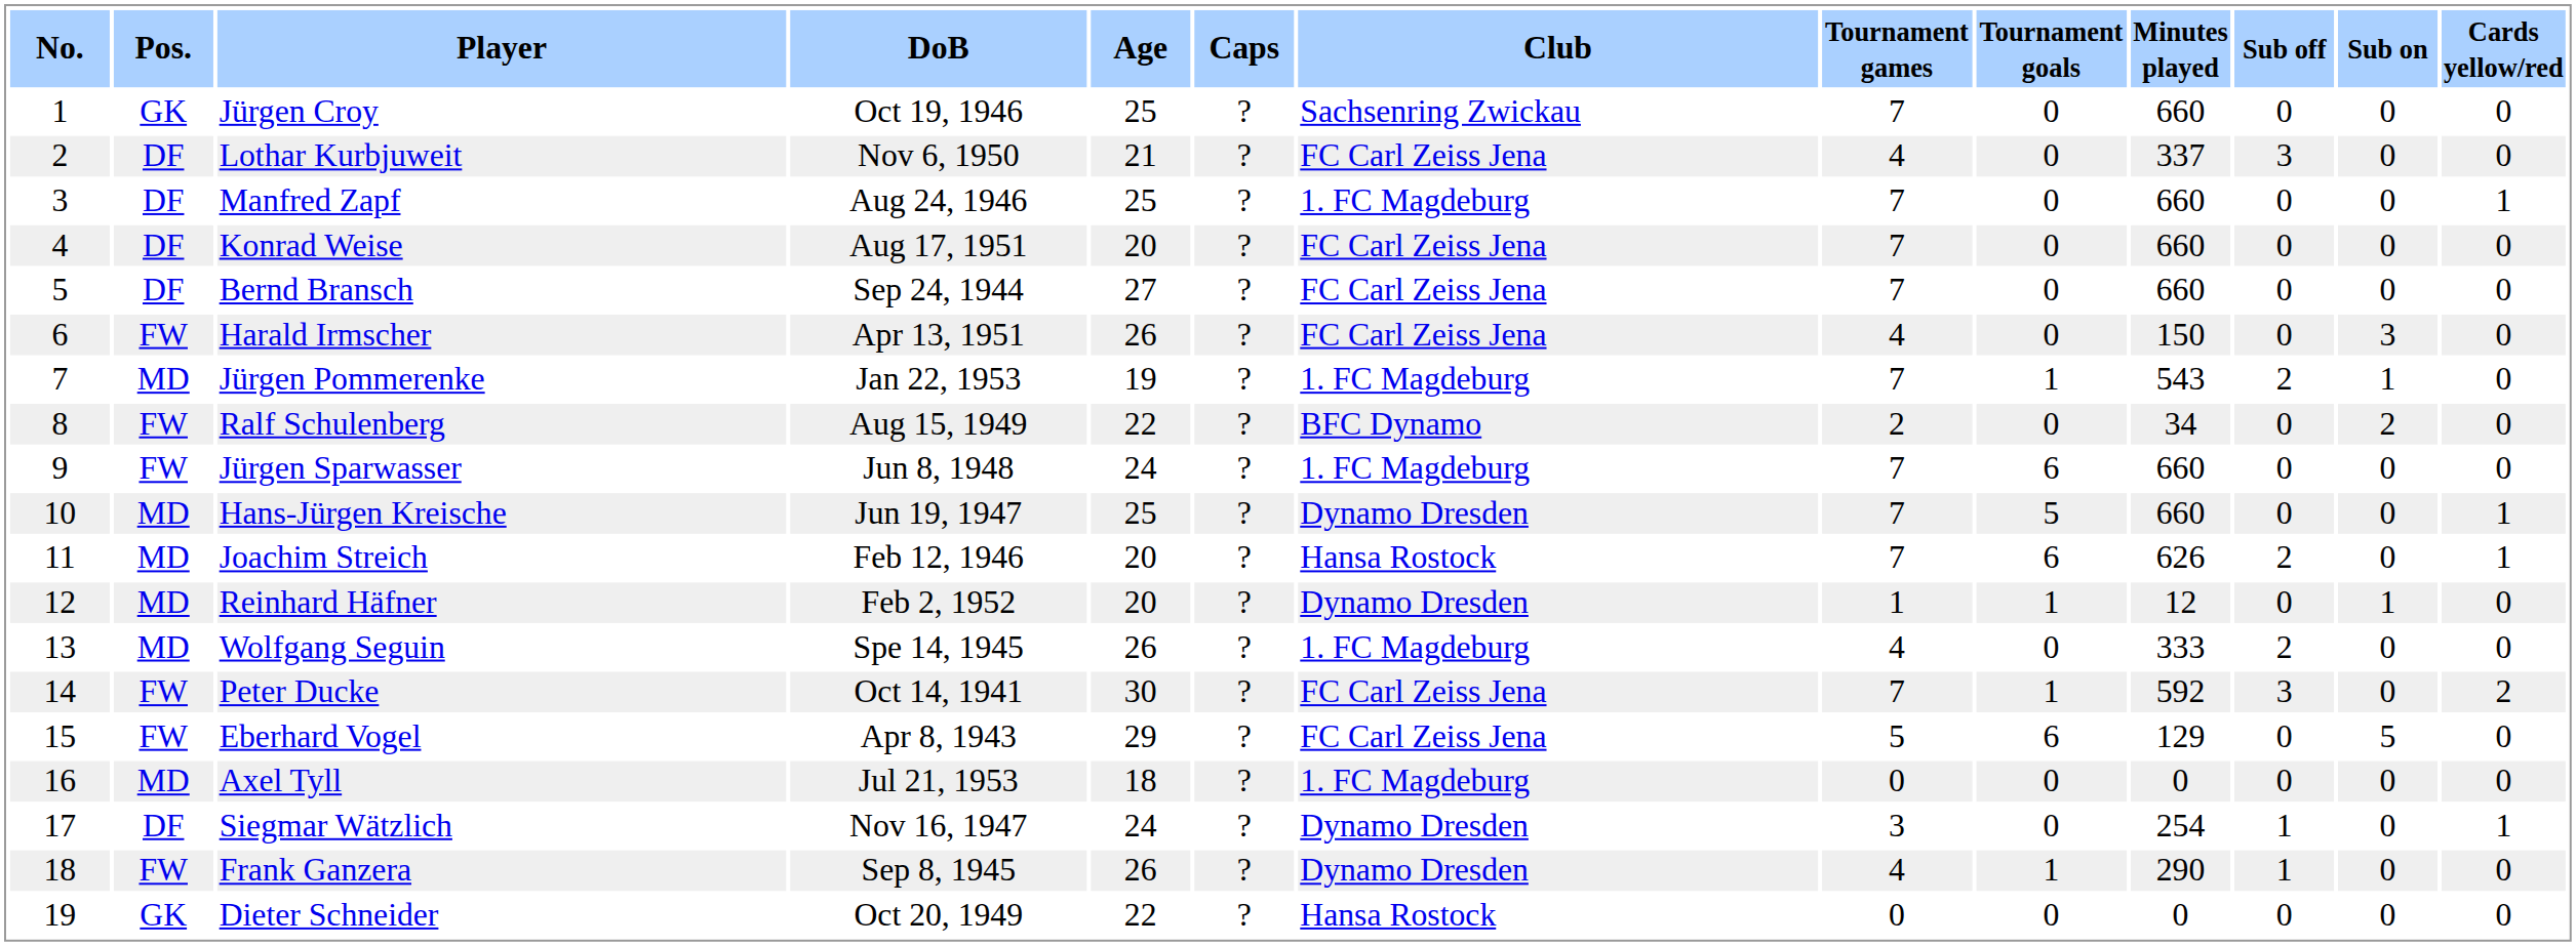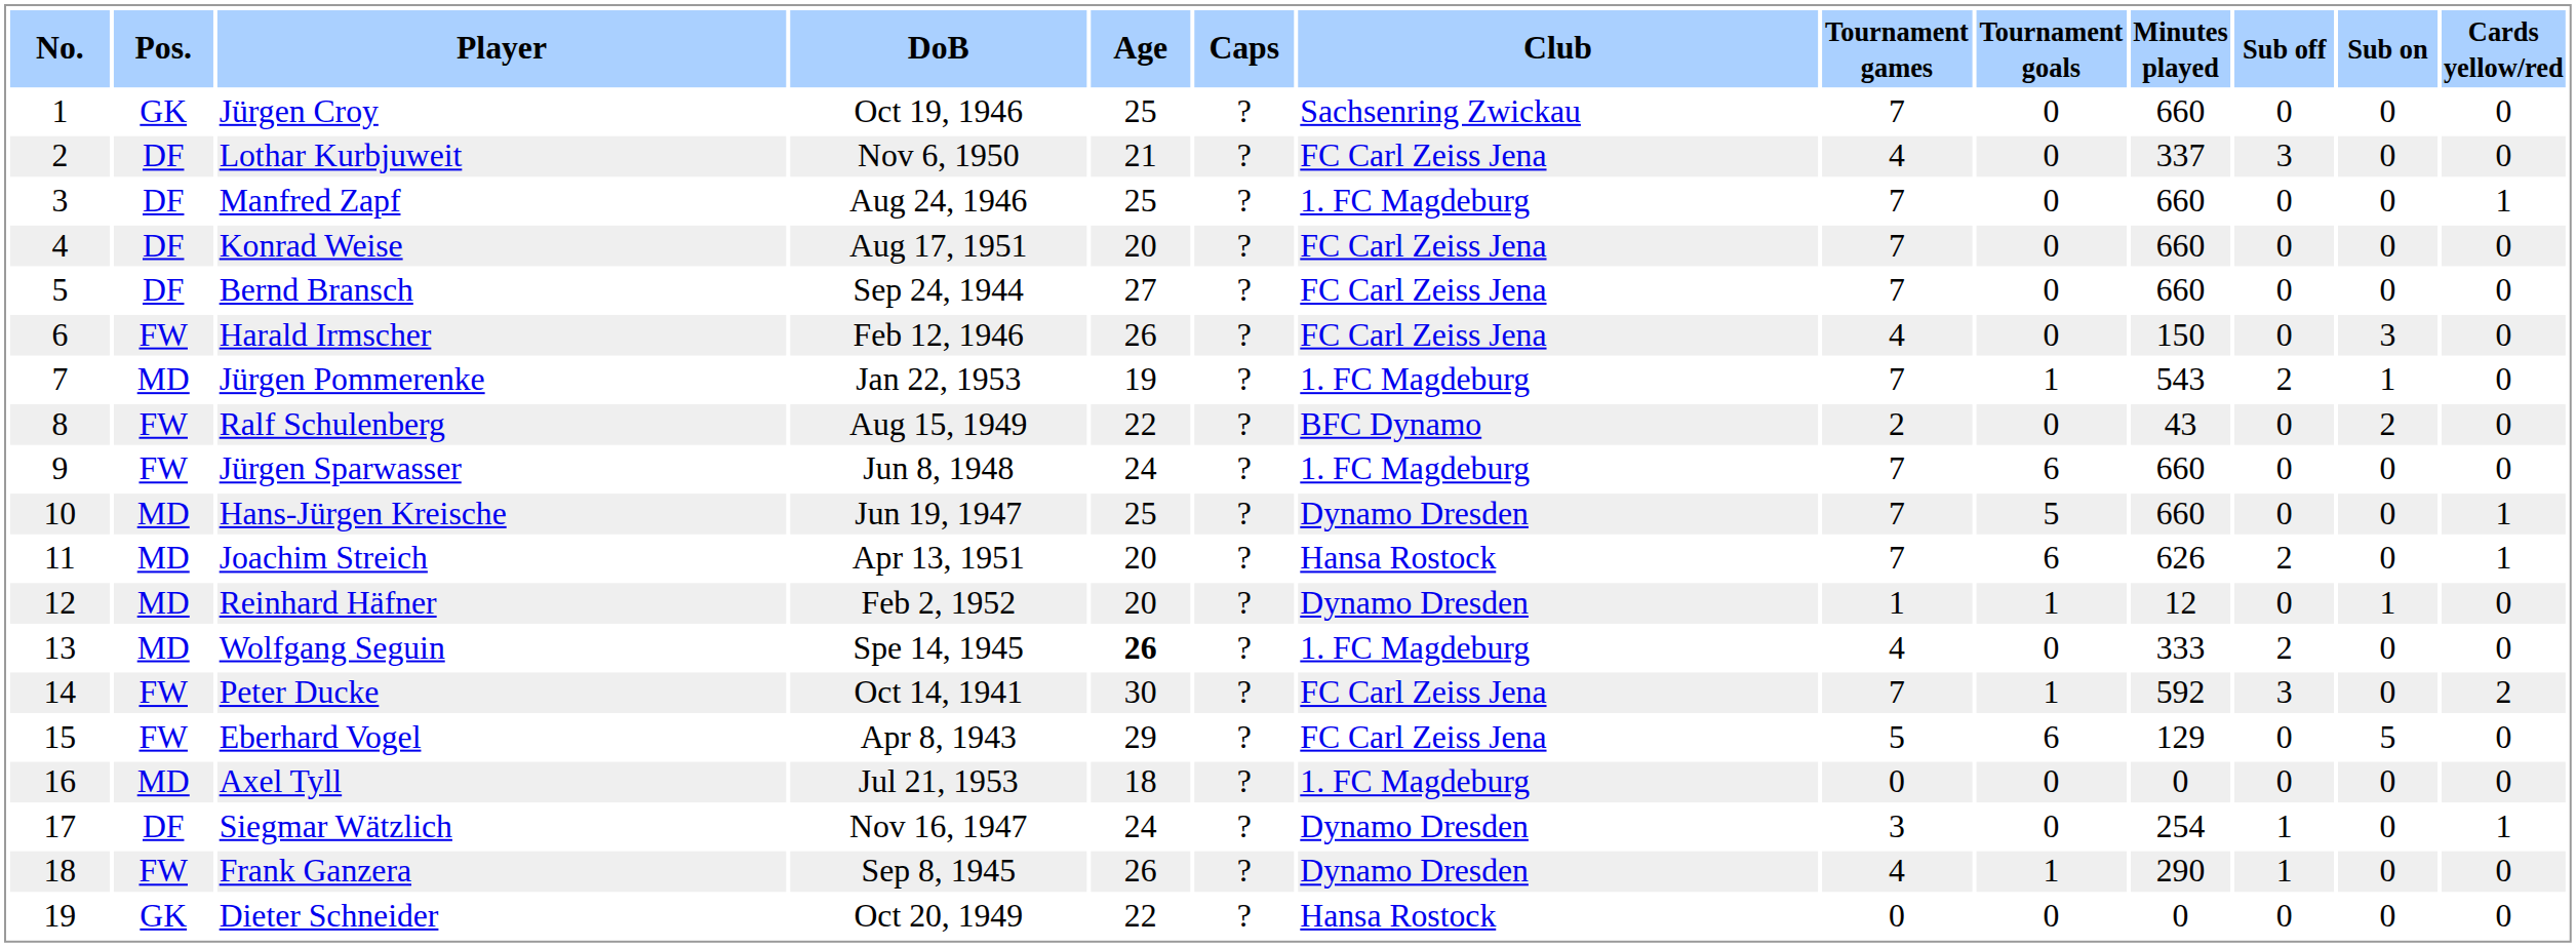 <table border="0" width="100%" style="border: 1px solid #999; background-color:#FFFFFF; text-align:center">
 <tr align="center" bgcolor="#AAD0FF">
 <th width=4%>No.</th>
 <th width=4%>Pos.</th>
 <th width=23%>Player</th>
 <th width=12%>DoB</th>
 <th width=4%>Age</th>
 <th width=4%>Caps</th>
 <th width=21%>Club</th>
 <th width=6%><small>Tournament<br>games</small></th>
 <th width=6%><small>Tournament<br>goals</small></th>
 <th width=4%><small>Minutes<br>played</small></th>
 <th width=4%><small>Sub off</small></th>
 <th width=4%><small>Sub on</small></th>
 <th width=4%><small>Cards<br>yellow/red</small></th>
 </tr>
 <tr>
 <td>1</td>
 <td><a href='#'>GK</a></td>
 <td align="left"><a href='#'>Jürgen Croy</a></td>
 <td>Oct 19, 1946</td>
 <td>25</td>
 <td>?</td>
 <td align="left"> <a href='#'>Sachsenring Zwickau</a></td>
 <td>7</td>
 <td>0</td>
 <td>660</td>
 <td>0</td>
 <td>0</td>
 <td>0</td>
 </tr>
 <tr bgcolor="#EFEFEF">
 <td>2</td>
 <td><a href='#'>DF</a></td>
 <td align="left"><a href='#'>Lothar Kurbjuweit</a></td>
 <td>Nov 6, 1950</td>
 <td>21</td>
 <td>?</td>
 <td align="left"> <a href='#'>FC Carl Zeiss Jena</a></td>
 <td>4</td>
 <td>0</td>
 <td>337</td>
 <td>3</td>
 <td>0</td>
 <td>0</td>
 </tr>
 <tr>
 <td>3</td>
 <td><a href='#'>DF</a></td>
 <td align="left"><a href='#'>Manfred Zapf</a></td>
 <td>Aug 24, 1946</td>
 <td>25</td>
 <td>?</td>
 <td align="left"> <a href='#'>1. FC Magdeburg</a></td>
 <td>7</td>
 <td>0</td>
 <td>660</td>
 <td>0</td>
 <td>0</td>
 <td>1</td>
 </tr>
 <tr bgcolor="#EFEFEF">
 <td>4</td>
 <td><a href='#'>DF</a></td>
 <td align="left"><a href='#'>Konrad Weise</a></td>
 <td>Aug 17, 1951</td>
 <td>20</td>
 <td>?</td>
 <td align="left"> <a href='#'>FC Carl Zeiss Jena</a></td>
 <td>7</td>
 <td>0</td>
 <td>660</td>
 <td>0</td>
 <td>0</td>
 <td>0</td>
 </tr>
 <tr>
 <td>5</td>
 <td><a href='#'>DF</a></td>
 <td align="left"><a href='#'>Bernd Bransch</a></td>
 <td>Sep 24, 1944</td>
 <td>27</td>
 <td>?</td>
 <td align="left"> <a href='#'>FC Carl Zeiss Jena</a></td>
 <td>7</td>
 <td>0</td>
 <td>660</td>
 <td>0</td>
 <td>0</td>
 <td>0</td>
 </tr>
 <tr bgcolor="#EFEFEF">
 <td>6</td>
 <td><a href='#'>FW</a></td>
 <td align="left"><a href='#'>Harald Irmscher</a></td>
-<td>Apr 13, 1951</td>
+<td>Feb 12, 1946</td>
 <td>26</td>
 <td>?</td>
 <td align="left"> <a href='#'>FC Carl Zeiss Jena</a></td>
 <td>4</td>
 <td>0</td>
 <td>150</td>
 <td>0</td>
 <td>3</td>
 <td>0</td>
 </tr>
 <tr>
 <td>7</td>
 <td><a href='#'>MD</a></td>
 <td align="left"><a href='#'>Jürgen Pommerenke</a></td>
 <td>Jan 22, 1953</td>
 <td>19</td>
 <td>?</td>
 <td align="left"> <a href='#'>1. FC Magdeburg</a></td>
 <td>7</td>
 <td>1</td>
 <td>543</td>
 <td>2</td>
 <td>1</td>
 <td>0</td>
 </tr>
 <tr bgcolor="#EFEFEF">
 <td>8</td>
 <td><a href='#'>FW</a></td>
 <td align="left"><a href='#'>Ralf Schulenberg</a></td>
 <td>Aug 15, 1949</td>
 <td>22</td>
 <td>?</td>
 <td align="left"> <a href='#'>BFC Dynamo</a></td>
 <td>2</td>
 <td>0</td>
-<td>34</td>
+<td>43</td>
 <td>0</td>
 <td>2</td>
 <td>0</td>
 </tr>
 <tr>
 <td>9</td>
 <td><a href='#'>FW</a></td>
 <td align="left"><a href='#'>Jürgen Sparwasser</a></td>
 <td>Jun 8, 1948</td>
 <td>24</td>
 <td>?</td>
 <td align="left"> <a href='#'>1. FC Magdeburg</a></td>
 <td>7</td>
 <td>6</td>
 <td>660</td>
 <td>0</td>
 <td>0</td>
 <td>0</td>
 </tr>
 <tr bgcolor="#EFEFEF">
 <td>10</td>
 <td><a href='#'>MD</a></td>
 <td align="left"><a href='#'>Hans-Jürgen Kreische</a></td>
 <td>Jun 19, 1947</td>
 <td>25</td>
 <td>?</td>
 <td align="left"> <a href='#'>Dynamo Dresden</a></td>
 <td>7</td>
 <td>5</td>
 <td>660</td>
 <td>0</td>
 <td>0</td>
 <td>1</td>
 </tr>
 <tr>
 <td>11</td>
 <td><a href='#'>MD</a></td>
 <td align="left"><a href='#'>Joachim Streich</a></td>
-<td>Feb 12, 1946</td>
+<td>Apr 13, 1951</td>
 <td>20</td>
 <td>?</td>
 <td align="left"> <a href='#'>Hansa Rostock</a></td>
 <td>7</td>
 <td>6</td>
 <td>626</td>
 <td>2</td>
 <td>0</td>
 <td>1</td>
 </tr>
 <tr bgcolor="#EFEFEF">
 <td>12</td>
 <td><a href='#'>MD</a></td>
 <td align="left"><a href='#'>Reinhard Häfner</a></td>
 <td>Feb 2, 1952</td>
 <td>20</td>
 <td>?</td>
 <td align="left"> <a href='#'>Dynamo Dresden</a></td>
 <td>1</td>
 <td>1</td>
 <td>12</td>
 <td>0</td>
 <td>1</td>
 <td>0</td>
 </tr>
 <tr>
 <td>13</td>
 <td><a href='#'>MD</a></td>
 <td align="left"><a href='#'>Wolfgang Seguin</a></td>
 <td>Spe 14, 1945</td>
-<td>26</td>
+<td><strong>26</strong></td>
 <td>?</td>
 <td align="left"> <a href='#'>1. FC Magdeburg</a></td>
 <td>4</td>
 <td>0</td>
 <td>333</td>
 <td>2</td>
 <td>0</td>
 <td>0</td>
 </tr>
 <tr bgcolor="#EFEFEF">
 <td>14</td>
 <td><a href='#'>FW</a></td>
 <td align="left"><a href='#'>Peter Ducke</a></td>
 <td>Oct 14, 1941</td>
 <td>30</td>
 <td>?</td>
 <td align="left"> <a href='#'>FC Carl Zeiss Jena</a></td>
 <td>7</td>
 <td>1</td>
 <td>592</td>
 <td>3</td>
 <td>0</td>
 <td>2</td>
 </tr>
 <tr>
 <td>15</td>
 <td><a href='#'>FW</a></td>
 <td align="left"><a href='#'>Eberhard Vogel</a></td>
 <td>Apr 8, 1943</td>
 <td>29</td>
 <td>?</td>
 <td align="left"> <a href='#'>FC Carl Zeiss Jena</a></td>
 <td>5</td>
 <td>6</td>
 <td>129</td>
 <td>0</td>
 <td>5</td>
 <td>0</td>
 </tr>
 <tr bgcolor="#EFEFEF">
 <td>16</td>
 <td><a href='#'>MD</a></td>
 <td align="left"><a href='#'>Axel Tyll</a></td>
 <td>Jul 21, 1953</td>
 <td>18</td>
 <td>?</td>
 <td align="left"> <a href='#'>1. FC Magdeburg</a></td>
 <td>0</td>
 <td>0</td>
 <td>0</td>
 <td>0</td>
 <td>0</td>
 <td>0</td>
 </tr>
 <tr>
 <td>17</td>
 <td><a href='#'>DF</a></td>
 <td align="left"><a href='#'>Siegmar Wätzlich</a></td>
 <td>Nov 16, 1947</td>
 <td>24</td>
 <td>?</td>
 <td align="left"> <a href='#'>Dynamo Dresden</a></td>
 <td>3</td>
 <td>0</td>
 <td>254</td>
 <td>1</td>
 <td>0</td>
 <td>1</td>
 </tr>
 <tr bgcolor="#EFEFEF">
 <td>18</td>
 <td><a href='#'>FW</a></td>
 <td align="left"><a href='#'>Frank Ganzera</a></td>
 <td>Sep 8, 1945</td>
 <td>26</td>
 <td>?</td>
 <td align="left"> <a href='#'>Dynamo Dresden</a></td>
 <td>4</td>
 <td>1</td>
 <td>290</td>
 <td>1</td>
 <td>0</td>
 <td>0</td>
 </tr>
 <tr>
 <td>19</td>
 <td><a href='#'>GK</a></td>
 <td align="left"><a href='#'>Dieter Schneider</a></td>
 <td>Oct 20, 1949</td>
 <td>22</td>
 <td>?</td>
 <td align="left"> <a href='#'>Hansa Rostock</a></td>
 <td>0</td>
 <td>0</td>
 <td>0</td>
 <td>0</td>
 <td>0</td>
 <td>0</td>
 </tr>
 </table>
